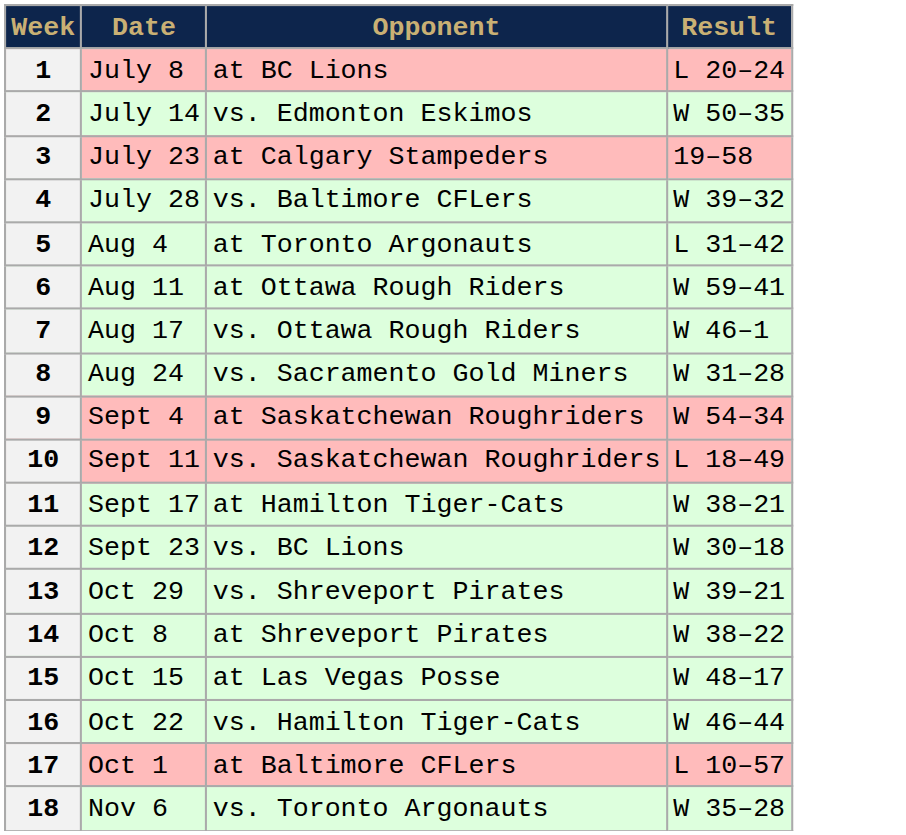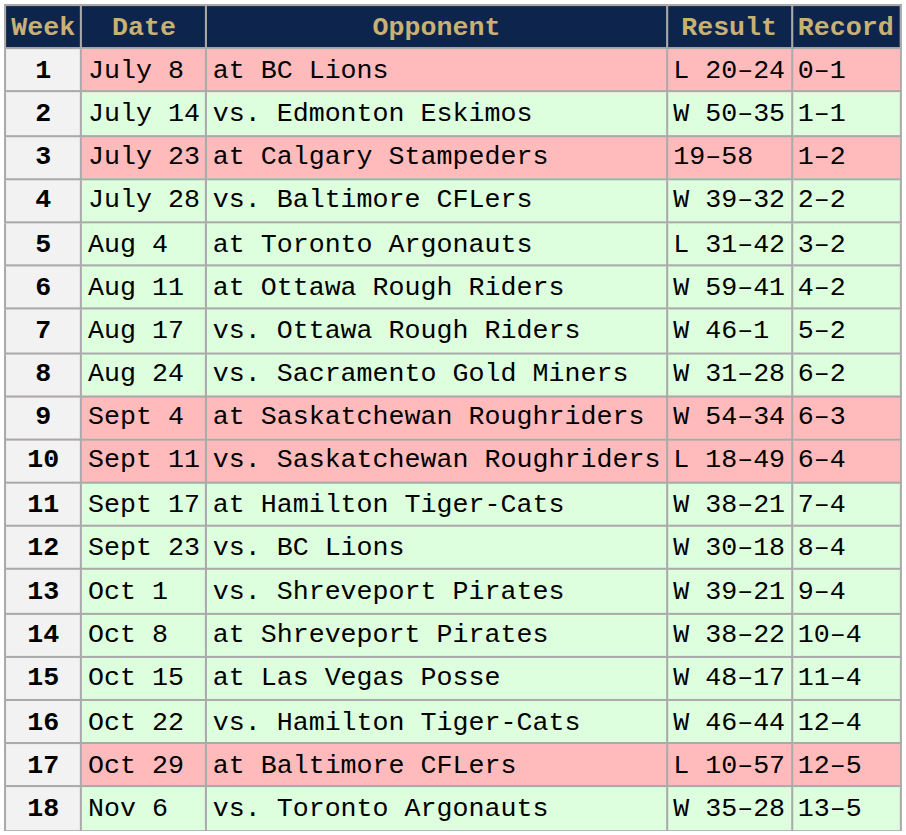 <table class="wikitable sortable">
 <tr>
 <th style="background:#0d254c;color:#c9b074;">Week</th>
 <th style="background:#0d254c;color:#c9b074;">Date</th>
 <th style="background:#0d254c;color:#c9b074;">Opponent</th>
 <th style="background:#0d254c;color:#c9b074;">Result</th>
+<th style="background:#0d254c;color:#c9b074;">Record</th>
 </tr>
 <tr style="background:#ffbbbb">
 <th>1</th>
 <td>July 8</td>
 <td>at BC Lions</td>
 <td>L 20–24</td>
+<td>0–1</td>
 </tr>
 <tr style="background:#ddffdd">
 <th>2</th>
 <td>July 14</td>
 <td>vs. Edmonton Eskimos</td>
 <td>W 50–35</td>
+<td>1–1</td>
 </tr>
 <tr style="background:#ffbbbb">
 <th>3</th>
 <td>July 23</td>
 <td>at Calgary Stampeders</td>
 <td>19–58</td>
+<td>1–2</td>
 </tr>
 <tr style="background:#ddffdd">
 <th>4</th>
 <td>July 28</td>
 <td>vs. Baltimore CFLers</td>
 <td>W 39–32</td>
+<td>2–2</td>
 </tr>
 <tr style="background:#ddffdd">
 <th>5</th>
 <td>Aug 4</td>
 <td>at Toronto Argonauts</td>
 <td>L 31–42</td>
+<td>3–2</td>
 </tr>
 <tr style="background:#ddffdd">
 <th>6</th>
 <td>Aug 11</td>
 <td>at Ottawa Rough Riders</td>
 <td>W 59–41</td>
+<td>4–2</td>
 </tr>
 <tr style="background:#ddffdd">
 <th>7</th>
 <td>Aug 17</td>
 <td>vs. Ottawa Rough Riders</td>
 <td>W 46–1</td>
+<td>5–2</td>
 </tr>
 <tr style="background:#ddffdd">
 <th>8</th>
 <td>Aug 24</td>
 <td>vs. Sacramento Gold Miners</td>
 <td>W 31–28</td>
+<td>6–2</td>
 </tr>
 <tr style="background:#ffbbbb">
 <th>9</th>
 <td>Sept 4</td>
 <td>at Saskatchewan Roughriders</td>
 <td>W 54–34</td>
+<td>6–3</td>
 </tr>
 <tr style="background:#ffbbbb">
 <th>10</th>
 <td>Sept 11</td>
 <td>vs. Saskatchewan Roughriders</td>
 <td>L 18–49</td>
+<td>6–4</td>
 </tr>
 <tr style="background:#ddffdd">
 <th>11</th>
 <td>Sept 17</td>
 <td>at Hamilton Tiger-Cats</td>
 <td>W 38–21</td>
+<td>7–4</td>
 </tr>
 <tr style="background:#ddffdd">
 <th>12</th>
 <td>Sept 23</td>
 <td>vs. BC Lions</td>
 <td>W 30–18</td>
+<td>8–4</td>
 </tr>
 <tr style="background:#ddffdd">
 <th>13</th>
-<td>Oct 29</td>
+<td>Oct 1</td>
 <td>vs. Shreveport Pirates</td>
 <td>W 39–21</td>
+<td>9–4</td>
 </tr>
 <tr style="background:#ddffdd">
 <th>14</th>
 <td>Oct 8</td>
 <td>at Shreveport Pirates</td>
 <td>W 38–22</td>
+<td>10–4</td>
 </tr>
 <tr style="background:#ddffdd">
 <th>15</th>
 <td>Oct 15</td>
 <td>at Las Vegas Posse</td>
 <td>W 48–17</td>
+<td>11–4</td>
 </tr>
 <tr style="background:#ddffdd">
 <th>16</th>
 <td>Oct 22</td>
 <td>vs. Hamilton Tiger-Cats</td>
 <td>W 46–44</td>
+<td>12–4</td>
 </tr>
 <tr style="background:#ffbbbb">
 <th>17</th>
-<td>Oct 1</td>
+<td>Oct 29</td>
 <td>at Baltimore CFLers</td>
 <td>L 10–57</td>
+<td>12–5</td>
 </tr>
 <tr style="background:#ddffdd">
 <th>18</th>
 <td>Nov 6</td>
 <td>vs. Toronto Argonauts</td>
 <td>W 35–28</td>
+<td>13–5</td>
 </tr>
 </table>
